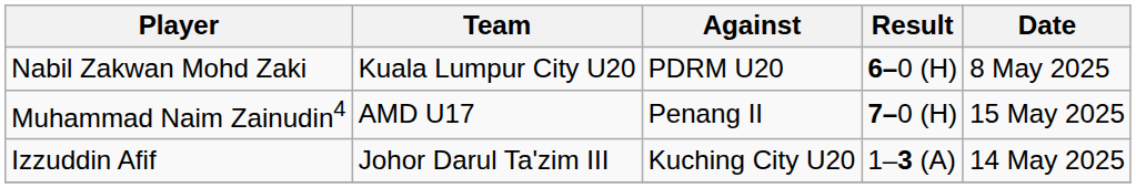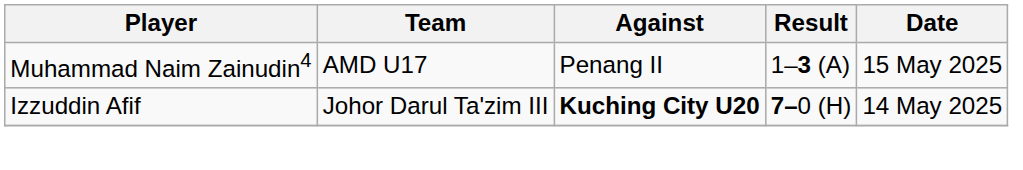 <table class="wikitable">
 <tr>
 <th>Player</th>
 <th>Team</th>
 <th>Against</th>
 <th>Result</th>
 <th>Date</th>
 </tr>
 <tr>
-<td>Nabil Zakwan Mohd Zaki</td>
-<td>Kuala Lumpur City U20</td>
-<td>PDRM U20</td>
-<td><strong>6–</strong>0 (H)</td>
-<td>8 May 2025</td>
-</tr>
-<tr>
 <td>Muhammad Naim Zainudin<sup>4</sup></td>
 <td>AMD U17</td>
 <td>Penang II</td>
-<td><strong>7–</strong>0 (H)</td>
+<td>1–<strong>3</strong> (A)</td>
 <td>15 May 2025</td>
 </tr>
 <tr>
 <td>Izzuddin Afif</td>
 <td>Johor Darul Ta'zim III</td>
-<td>Kuching City U20</td>
-<td>1–<strong>3</strong> (A)</td>
+<td><strong>Kuching City U20</strong></td>
+<td><strong>7–</strong>0 (H)</td>
 <td>14 May 2025</td>
 </tr>
 <tr>
 </tr>
 </table>
